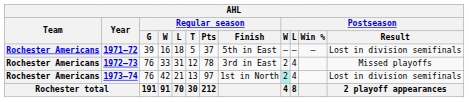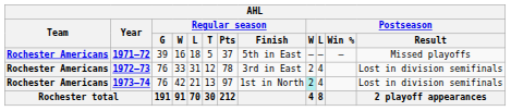 <table class="wikitable" style="font-size: 95%; text-align:center;">
 <tr>
 <th colspan="12">AHL</th>
 </tr>
 <tr>
 <th rowspan="2">Team</th>
 <th rowspan="2">Year</th>
 <th colspan="6"><a href='#'>Regular season</a></th>
 <th colspan="4"><a href='#'>Postseason</a></th>
 </tr>
 <tr>
 <th>G</th>
 <th>W</th>
 <th>L</th>
 <th>T</th>
 <th>Pts</th>
 <th>Finish</th>
 <th>W</th>
 <th>L</th>
 <th>Win %</th>
 <th>Result</th>
 </tr>
 <tr !>
 <th><a href='#'>Rochester Americans</a></th>
 <th><a href='#'>1971–72</a></th>
 <td>39</td>
 <td>16</td>
 <td>18</td>
 <td>5</td>
 <td>37</td>
 <td>5th in East</td>
 <td>—</td>
 <td>—</td>
 <td>—</td>
-<td>Lost in division semifinals</td>
+<td>Missed playoffs</td>
 </tr>
 <tr>
 <th>Rochester Americans</th>
 <th><a href='#'>1972–73</a></th>
 <td>76</td>
 <td>33</td>
 <td>31</td>
 <td>12</td>
 <td>78</td>
 <td>3rd in East</td>
 <td>2</td>
 <td>4</td>
 <td></td>
-<td>Missed playoffs</td>
+<td>Lost in division semifinals</td>
 </tr>
 <tr>
 <th>Rochester Americans</th>
 <th><a href='#'>1973–74</a></th>
 <td>76</td>
 <td>42</td>
 <td>21</td>
 <td>13</td>
 <td>97</td>
 <td>1st in North</td>
 <td style="background: paleturquoise;">2</td>
 <td>4</td>
 <td></td>
 <td>Lost in division semifinals</td>
 </tr>
 <tr>
 <th colspan="2">Rochester total</th>
 <th>191</th>
 <th>91</th>
 <th>70</th>
 <th>30</th>
 <th>212</th>
 <th></th>
 <th>4</th>
 <th>8</th>
 <th></th>
 <th>2 playoff appearances</th>
 </tr>
 </table>
